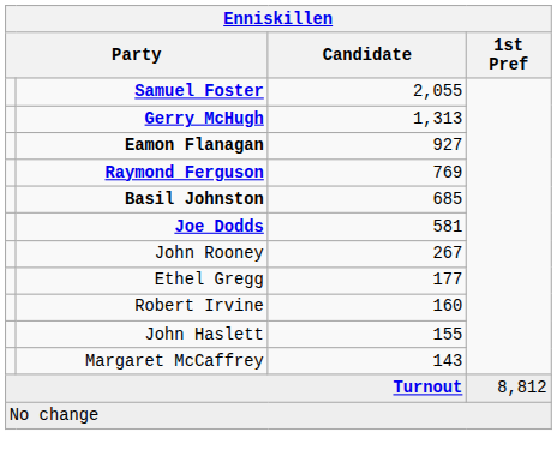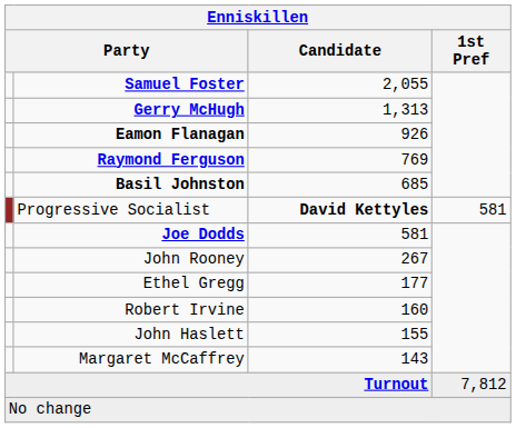 <table class="wikitable">
 <tr>
 <th colspan="4" align="center"><a href='#'>Enniskillen</a></th>
 </tr>
 <tr>
 <th colspan="2" align="center" width=200>Party</th>
 <th width=150>Candidate</th>
 <th width=60>1st Pref</th>
 </tr>
 <tr>
 <td></td>
 <td align="right"><strong><a href='#'>Samuel Foster</a></strong></td>
 <td align="right">2,055</td>
 </tr>
 <tr>
 <td></td>
 <td align="right"><strong><a href='#'>Gerry McHugh</a></strong></td>
 <td align="right">1,313</td>
 </tr>
 <tr>
 <td></td>
 <td align="right"><strong>Eamon Flanagan</strong></td>
-<td align="right">927</td>
+<td align="right">926</td>
 </tr>
 <tr>
 <td></td>
 <td align="right"><strong><a href='#'>Raymond Ferguson</a></strong></td>
 <td align="right">769</td>
 </tr>
 <tr>
 <td></td>
 <td align="right"><strong>Basil Johnston</strong></td>
 <td align="right">685</td>
+</tr>
+<tr>
+<td style="color:inherit;background-color: #952425"></td>
+<td>Progressive Socialist</td>
+<td align="right"><strong>David Kettyles</strong></td>
+<td align="right">581</td>
 </tr>
 <tr>
 <td></td>
 <td align="right"><strong><a href='#'>Joe Dodds</a></strong></td>
 <td align="right">581</td>
 </tr>
 <tr>
 <td></td>
 <td align="right">John Rooney</td>
 <td align="right">267</td>
 </tr>
 <tr>
 <td></td>
 <td align="right">Ethel Gregg</td>
 <td align="right">177</td>
 </tr>
 <tr>
 <td></td>
 <td align="right">Robert Irvine</td>
 <td align="right">160</td>
 </tr>
 <tr>
 <td></td>
 <td align="right">John Haslett</td>
 <td align="right">155</td>
 </tr>
 <tr>
 <td></td>
 <td align="right">Margaret McCaffrey</td>
 <td align="right">143</td>
 </tr>
 <tr bgcolor="EEEEEE">
 <td colspan=3 align="right"><strong><a href='#'>Turnout</a></strong></td>
-<td align="right">8,812</td>
+<td align="right">7,812</td>
 </tr>
 <tr bgcolor="EEEEEE">
 <td colspan=4>No change</td>
 </tr>
 </table>
